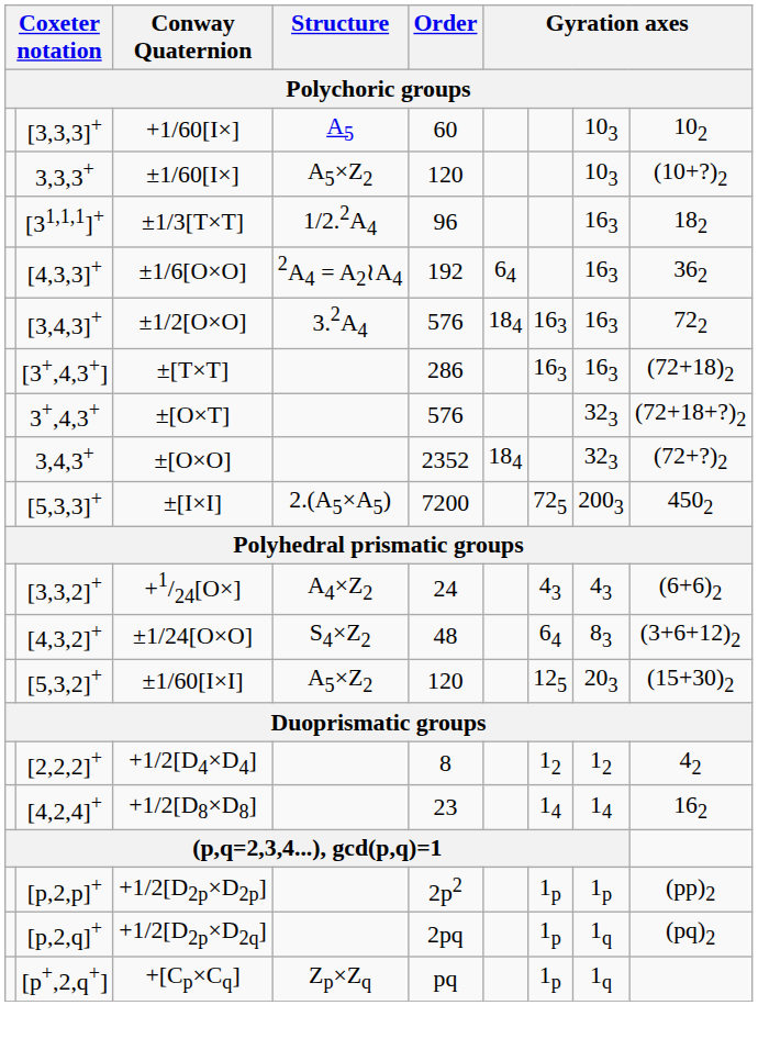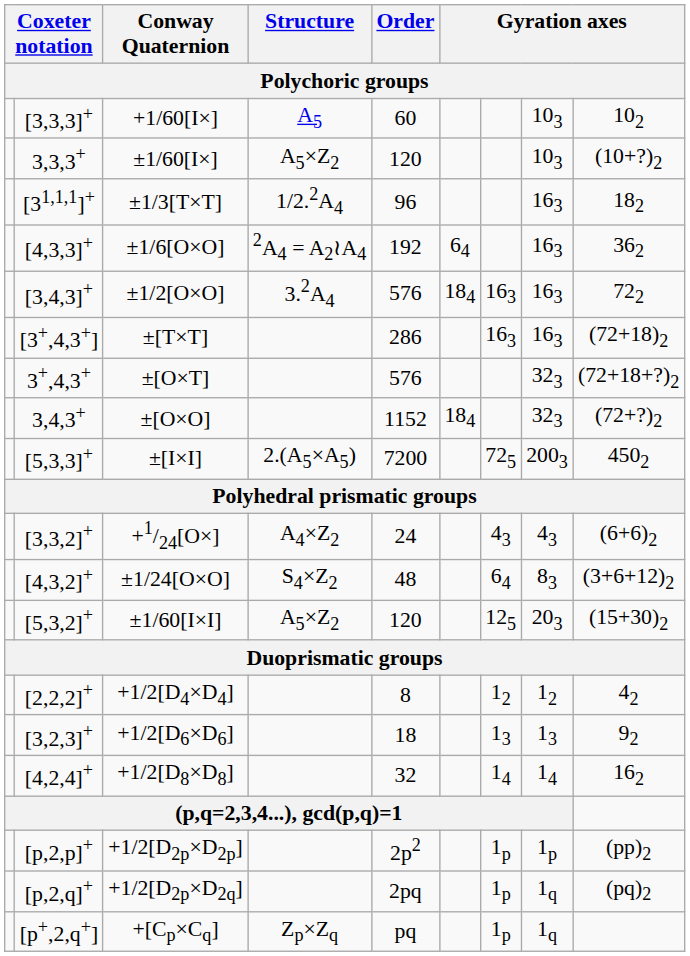 <table class=wikitable>
 <tr valign=top>
 <th colspan=2><a href='#'>Coxeter<br>notation</a></th>
 <th>Conway<br>Quaternion</th>
 <th><a href='#'>Structure</a></th>
 <th><a href='#'>Order</a></th>
 <th colspan=4>Gyration axes</th>
 </tr>
 <tr>
 <th colspan=9>Polychoric groups</th>
 </tr>
 <tr align=center>
 <td></td>
 <td>[3,3,3]<sup>+</sup></td>
 <td>+1/60[I×]</td>
 <td><a href='#'>A<sub>5</sub></a></td>
 <td>60</td>
 <td></td>
 <td></td>
 <td>10<sub>3</sub></td>
 <td>10<sub>2</sub></td>
 </tr>
 <tr align=center>
 <td></td>
 <td>3,3,3<sup>+</sup></td>
 <td>±1/60[I×]</td>
 <td>A<sub>5</sub>×Z<sub>2</sub></td>
 <td>120</td>
 <td></td>
 <td></td>
 <td>10<sub>3</sub></td>
 <td>(10+?)<sub>2</sub></td>
 </tr>
 <tr align=center>
 <td></td>
 <td>[3<sup>1,1,1</sup>]<sup>+</sup></td>
 <td>±1/3[T×T]</td>
 <td>1/2.<sup>2</sup>A<sub>4</sub></td>
 <td>96</td>
 <td></td>
 <td></td>
 <td>16<sub>3</sub></td>
 <td>18<sub>2</sub></td>
 </tr>
 <tr align=center>
 <td></td>
 <td>[4,3,3]<sup>+</sup></td>
 <td>±1/6[O×O]</td>
 <td><sup>2</sup>A<sub>4</sub> = A<sub>2</sub>≀A<sub>4</sub></td>
 <td>192</td>
 <td>6<sub>4</sub></td>
 <td></td>
 <td>16<sub>3</sub></td>
 <td>36<sub>2</sub></td>
 </tr>
 <tr align=center>
 <td></td>
 <td>[3,4,3]<sup>+</sup></td>
 <td>±1/2[O×O]</td>
 <td>3.<sup>2</sup>A<sub>4</sub></td>
 <td>576</td>
 <td>18<sub>4</sub></td>
 <td>16<sub>3</sub></td>
 <td>16<sub>3</sub></td>
 <td>72<sub>2</sub></td>
 </tr>
 <tr align=center>
 <td></td>
 <td>[3<sup>+</sup>,4,3<sup>+</sup>]</td>
 <td>±[T×T]</td>
 <td></td>
 <td>286</td>
 <td></td>
 <td>16<sub>3</sub></td>
 <td>16<sub>3</sub></td>
 <td>(72+18)<sub>2</sub></td>
 </tr>
 <tr align=center>
 <td></td>
 <td>3<sup>+</sup>,4,3<sup>+</sup></td>
 <td>±[O×T]</td>
 <td></td>
 <td>576</td>
 <td></td>
 <td></td>
 <td>32<sub>3</sub></td>
 <td>(72+18+?)<sub>2</sub></td>
 </tr>
 <tr align=center>
 <td></td>
 <td>3,4,3<sup>+</sup></td>
 <td>±[O×O]</td>
 <td></td>
-<td>2352</td>
+<td>1152</td>
 <td>18<sub>4</sub></td>
 <td></td>
 <td>32<sub>3</sub></td>
 <td>(72+?)<sub>2</sub></td>
 </tr>
 <tr align=center>
 <td></td>
 <td>[5,3,3]<sup>+</sup></td>
 <td>±[I×I]</td>
 <td>2.(A<sub>5</sub>×A<sub>5</sub>)</td>
 <td>7200</td>
 <td></td>
 <td>72<sub>5</sub></td>
 <td>200<sub>3</sub></td>
 <td>450<sub>2</sub></td>
 </tr>
 <tr>
 <th colspan=9>Polyhedral prismatic groups</th>
 </tr>
 <tr align=center>
 <td></td>
 <td>[3,3,2]<sup>+</sup></td>
 <td>+<sup>1</sup>/<sub>24</sub>[O×]</td>
 <td>A<sub>4</sub>×Z<sub>2</sub></td>
 <td>24</td>
 <td></td>
 <td>4<sub>3</sub></td>
 <td>4<sub>3</sub></td>
 <td>(6+6)<sub>2</sub></td>
 </tr>
 <tr align=center>
 <td></td>
 <td>[4,3,2]<sup>+</sup></td>
 <td>±1/24[O×O]</td>
 <td>S<sub>4</sub>×Z<sub>2</sub></td>
 <td>48</td>
 <td></td>
 <td>6<sub>4</sub></td>
 <td>8<sub>3</sub></td>
 <td>(3+6+12)<sub>2</sub></td>
 </tr>
 <tr align=center>
 <td></td>
 <td>[5,3,2]<sup>+</sup></td>
 <td>±1/60[I×I]</td>
 <td>A<sub>5</sub>×Z<sub>2</sub></td>
 <td>120</td>
 <td></td>
 <td>12<sub>5</sub></td>
 <td>20<sub>3</sub></td>
 <td>(15+30)<sub>2</sub></td>
 </tr>
 <tr>
 <th colspan=9>Duoprismatic groups</th>
 </tr>
 <tr align=center>
 <td></td>
 <td>[2,2,2]<sup>+</sup></td>
 <td>+1/2[D<sub>4</sub>×D<sub>4</sub>]</td>
 <td></td>
 <td>8</td>
 <td></td>
 <td>1<sub>2</sub></td>
 <td>1<sub>2</sub></td>
 <td>4<sub>2</sub></td>
 </tr>
 <tr align=center>
 <td></td>
+<td>[3,2,3]<sup>+</sup></td>
+<td>+1/2[D<sub>6</sub>×D<sub>6</sub>]</td>
+<td></td>
+<td>18</td>
+<td></td>
+<td>1<sub>3</sub></td>
+<td>1<sub>3</sub></td>
+<td>9<sub>2</sub></td>
+</tr>
+<tr align=center>
+<td></td>
 <td>[4,2,4]<sup>+</sup></td>
 <td>+1/2[D<sub>8</sub>×D<sub>8</sub>]</td>
 <td></td>
-<td>23</td>
+<td>32</td>
 <td></td>
 <td>1<sub>4</sub></td>
 <td>1<sub>4</sub></td>
 <td>16<sub>2</sub></td>
 </tr>
 <tr align=center>
 <th colspan=8>(p,q=2,3,4...), gcd(p,q)=1</th>
 </tr>
 <tr align=center>
 <td></td>
 <td>[p,2,p]<sup>+</sup></td>
 <td>+1/2[D<sub>2p</sub>×D<sub>2p</sub>]</td>
 <td></td>
 <td>2p<sup>2</sup></td>
 <td></td>
 <td>1<sub>p</sub></td>
 <td>1<sub>p</sub></td>
 <td>(pp)<sub>2</sub></td>
 </tr>
 <tr align=center>
 <td></td>
 <td>[p,2,q]<sup>+</sup></td>
 <td>+1/2[D<sub>2p</sub>×D<sub>2q</sub>]</td>
 <td></td>
 <td>2pq</td>
 <td></td>
 <td>1<sub>p</sub></td>
 <td>1<sub>q</sub></td>
 <td>(pq)<sub>2</sub></td>
 </tr>
 <tr align=center>
 <td></td>
 <td>[p<sup>+</sup>,2,q<sup>+</sup>]</td>
 <td>+[C<sub>p</sub>×C<sub>q</sub>]</td>
 <td>Z<sub>p</sub>×Z<sub>q</sub></td>
 <td>pq</td>
 <td></td>
 <td>1<sub>p</sub></td>
 <td>1<sub>q</sub></td>
 <td></td>
 </tr>
 </table>
